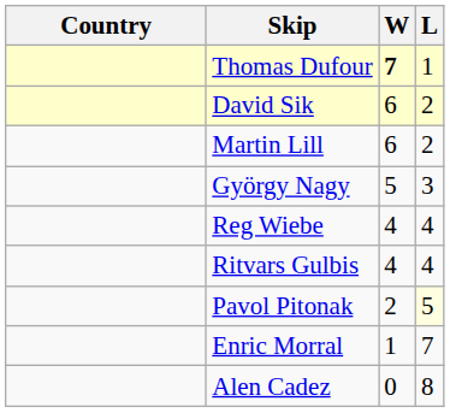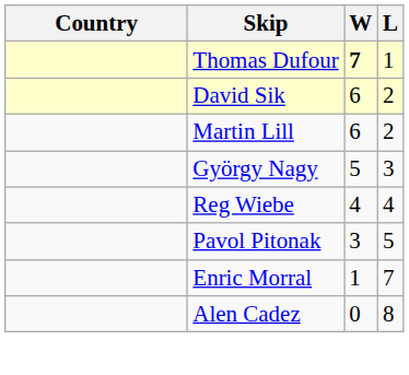 <table class="wikitable">
 <tr>
 <th bgcolor="#efefef" width="120">Country</th>
 <th bgcolor="#efefef">Skip</th>
 <th bgcolor="#efefef">W</th>
 <th bgcolor="#efefef">L</th>
 </tr>
 <tr bgcolor="#ffffcc">
 <td></td>
 <td><a href='#'>Thomas Dufour</a></td>
 <td><strong>7</strong></td>
 <td>1</td>
 </tr>
 <tr bgcolor="#ffffcc">
 <td></td>
 <td><a href='#'>David Sik</a></td>
 <td>6</td>
 <td>2</td>
 </tr>
 <tr>
 <td></td>
 <td><a href='#'>Martin Lill</a></td>
 <td>6</td>
 <td>2</td>
 </tr>
 <tr>
 <td></td>
 <td><a href='#'>György Nagy</a></td>
 <td>5</td>
 <td>3</td>
 </tr>
 <tr>
 <td></td>
 <td><a href='#'>Reg Wiebe</a></td>
 <td>4</td>
 <td>4</td>
 </tr>
 <tr>
 <td></td>
-<td><a href='#'>Ritvars Gulbis</a></td>
-<td>4</td>
-<td>4</td>
-</tr>
-<tr>
-<td></td>
 <td><a href='#'>Pavol Pitonak</a></td>
-<td>2</td>
-<td style="background: lightyellow;">5</td>
+<td>3</td>
+<td>5</td>
 </tr>
 <tr>
 <td></td>
 <td><a href='#'>Enric Morral</a></td>
 <td>1</td>
 <td>7</td>
 </tr>
 <tr>
 <td></td>
 <td><a href='#'>Alen Cadez</a></td>
 <td>0</td>
 <td>8</td>
 </tr>
 </table>
